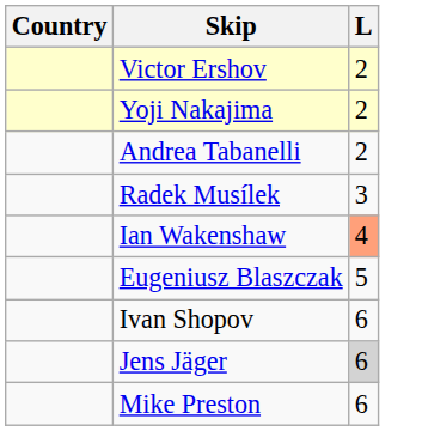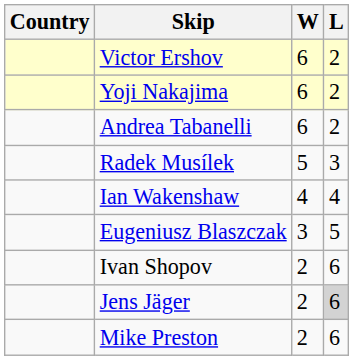 <table class=wikitable>
 <tr>
 <th>Country</th>
 <th>Skip</th>
+<th>W</th>
 <th>L</th>
 </tr>
 <tr bgcolor=#ffffcc>
 <td></td>
 <td><a href='#'>Victor Ershov</a></td>
+<td>6</td>
 <td>2</td>
 </tr>
 <tr bgcolor=#ffffcc>
 <td></td>
 <td><a href='#'>Yoji Nakajima</a></td>
+<td>6</td>
 <td>2</td>
 </tr>
 <tr>
 <td></td>
 <td><a href='#'>Andrea Tabanelli</a></td>
+<td>6</td>
 <td>2</td>
 </tr>
 <tr>
 <td></td>
 <td><a href='#'>Radek Musílek</a></td>
+<td>5</td>
 <td>3</td>
 </tr>
 <tr>
 <td></td>
 <td><a href='#'>Ian Wakenshaw</a></td>
-<td style="background: lightsalmon;">4</td>
+<td>4</td>
+<td>4</td>
 </tr>
 <tr>
 <td></td>
 <td><a href='#'>Eugeniusz Blaszczak</a></td>
+<td>3</td>
 <td>5</td>
 </tr>
 <tr>
 <td></td>
 <td>Ivan Shopov</td>
+<td>2</td>
 <td>6</td>
 </tr>
 <tr>
 <td></td>
 <td><a href='#'>Jens Jäger</a></td>
+<td>2</td>
 <td style="background: lightgrey;">6</td>
 </tr>
 <tr>
 <td></td>
 <td><a href='#'>Mike Preston</a></td>
+<td>2</td>
 <td>6</td>
 </tr>
 </table>
